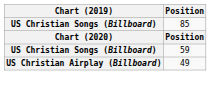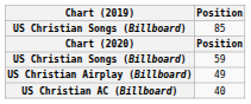 <table class="wikitable plainrowheaders" style="text-align:center">
 <tr>
 <th scope="col">Chart (2019)</th>
 <th scope="col">Position</th>
 </tr>
 <tr>
 <th scope="row">US Christian Songs (<em>Billboard</em>)</th>
 <td>85</td>
 </tr>
 <tr>
 <th scope="col">Chart (2020)</th>
 <th scope="col">Position</th>
 </tr>
 <tr>
 <th scope="row">US Christian Songs (<em>Billboard</em>)</th>
 <td>59</td>
 </tr>
 <tr>
 <th scope="row">US Christian Airplay (<em>Billboard</em>)</th>
 <td>49</td>
 </tr>
+<tr>
+<th scope="row">US Christian AC (<em>Billboard</em>)</th>
+<td>40</td>
+</tr>
 </table>
